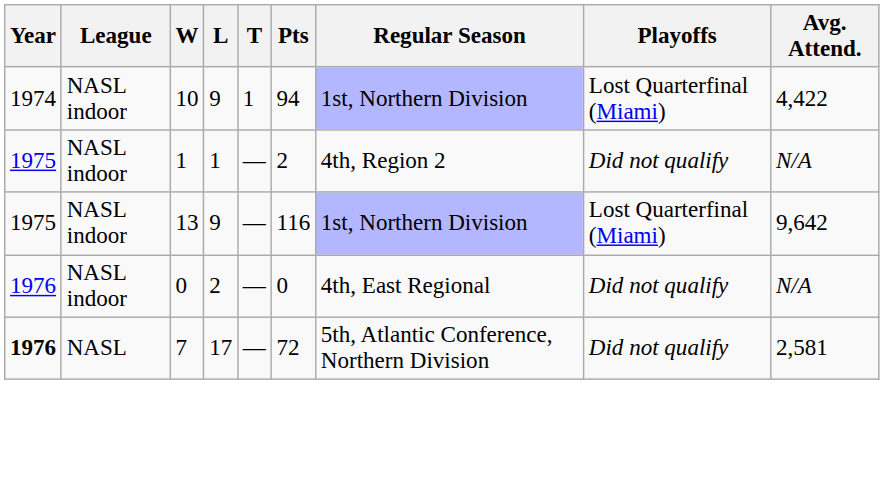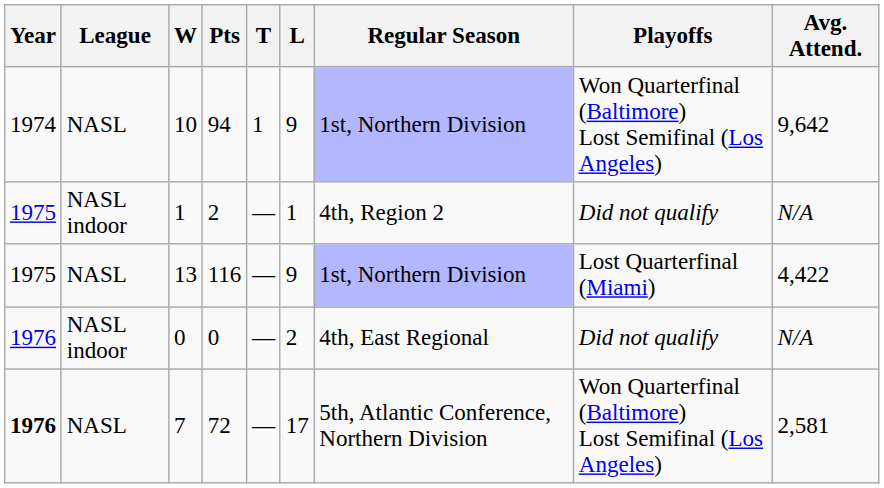 <table class="wikitable">
 <tr>
 <th>Year</th>
 <th>League</th>
 <th>W</th>
+<th>Pts</th>
+<th>T</th>
 <th>L</th>
-<th>T</th>
-<th>Pts</th>
 <th>Regular Season</th>
 <th>Playoffs</th>
 <th>Avg. Attend.</th>
 </tr>
 <tr>
 <td>1974</td>
-<td>NASL indoor</td>
+<td>NASL</td>
 <td>10</td>
+<td>94</td>
+<td>1</td>
 <td>9</td>
-<td>1</td>
-<td>94</td>
 <td bgcolor="B3B7FF">1st, Northern Division</td>
-<td>Lost Quarterfinal (<a href='#'>Miami</a>)</td>
-<td>4,422</td>
+<td>Won Quarterfinal (<a href='#'>Baltimore</a>)<br>Lost Semifinal (<a href='#'>Los Angeles</a>)</td>
+<td>9,642</td>
 </tr>
 <tr>
 <td><a href='#'>1975</a></td>
 <td>NASL indoor</td>
 <td>1</td>
+<td>2</td>
+<td>—</td>
 <td>1</td>
-<td>—</td>
-<td>2</td>
 <td>4th, Region 2</td>
 <td><em>Did not qualify</em></td>
 <td><em>N/A</em></td>
 </tr>
 <tr>
 <td>1975</td>
-<td>NASL indoor</td>
+<td>NASL</td>
 <td>13</td>
+<td>116</td>
+<td>—</td>
 <td>9</td>
-<td>—</td>
-<td>116</td>
 <td bgcolor="#B3B7FF">1st, Northern Division</td>
 <td>Lost Quarterfinal (<a href='#'>Miami</a>)</td>
-<td>9,642</td>
+<td>4,422</td>
 </tr>
 <tr>
 <td><a href='#'>1976</a></td>
 <td>NASL indoor</td>
 <td>0</td>
+<td>0</td>
+<td>—</td>
 <td>2</td>
-<td>—</td>
-<td>0</td>
 <td>4th, East Regional</td>
 <td><em>Did not qualify</em></td>
 <td><em>N/A</em></td>
 </tr>
 <tr>
 <td><strong>1976</strong></td>
 <td>NASL</td>
 <td>7</td>
+<td>72</td>
+<td>—</td>
 <td>17</td>
-<td>—</td>
-<td>72</td>
 <td>5th, Atlantic Conference, Northern Division</td>
-<td><em>Did not qualify</em></td>
+<td>Won Quarterfinal (<a href='#'>Baltimore</a>)<br>Lost Semifinal (<a href='#'>Los Angeles</a>)</td>
 <td>2,581</td>
 </tr>
 </table>
